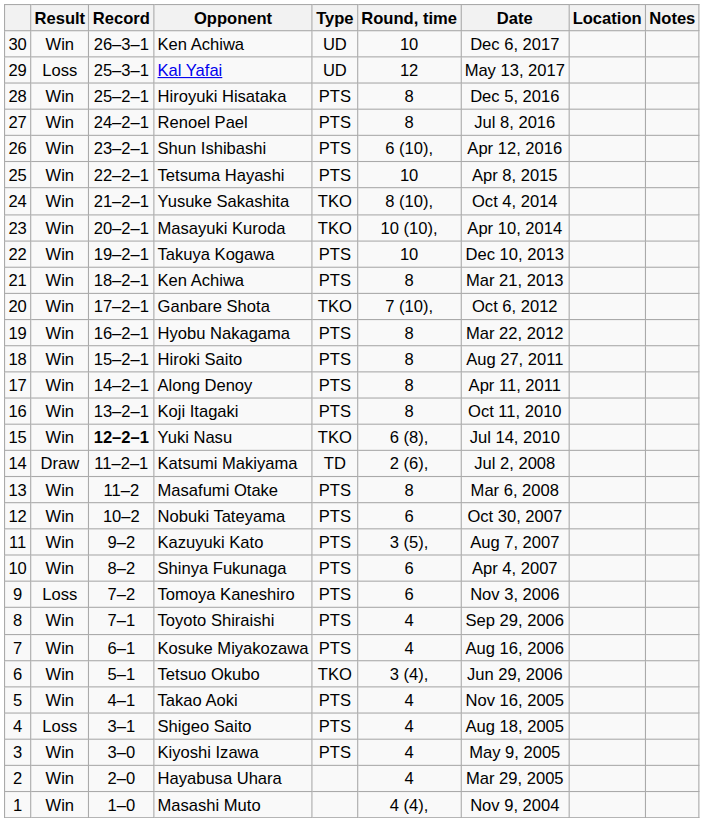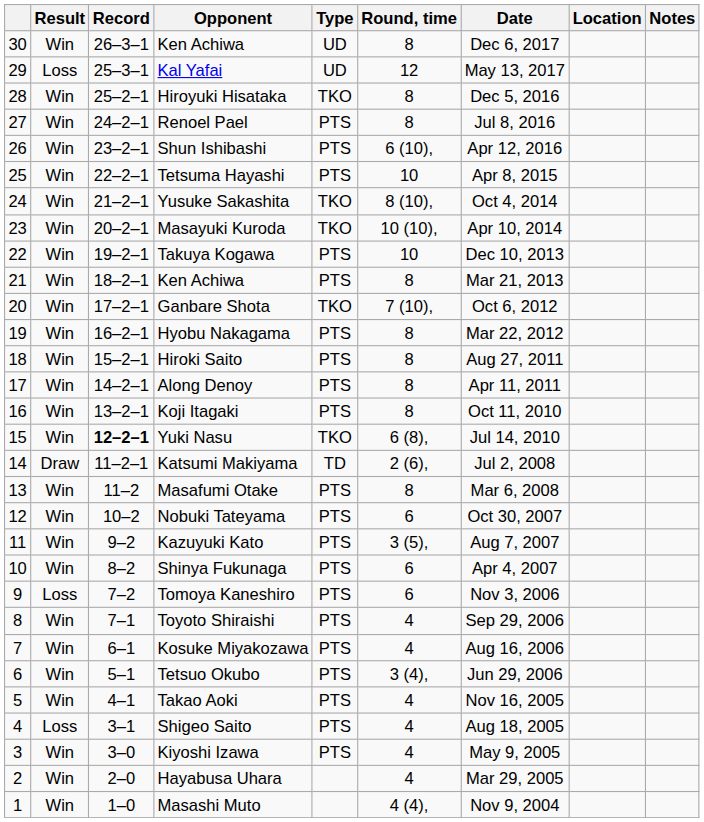 <table class="wikitable" style="text-align:center; font-size:95%">
 <tr>
 <th></th>
 <th>Result</th>
 <th>Record</th>
 <th>Opponent</th>
 <th>Type</th>
 <th>Round, time</th>
 <th>Date</th>
 <th>Location</th>
 <th>Notes</th>
 </tr>
 <tr>
 <td>30</td>
 <td>Win</td>
 <td>26–3–1</td>
 <td style="text-align:left;"> Ken Achiwa</td>
 <td>UD</td>
-<td>10</td>
+<td>8</td>
 <td>Dec 6, 2017</td>
 <td style="text-align:left;"> </td>
 <td></td>
 </tr>
 <tr>
 <td>29</td>
 <td>Loss</td>
 <td>25–3–1</td>
 <td style="text-align:left;"> <a href='#'>Kal Yafai</a></td>
 <td>UD</td>
 <td>12</td>
 <td>May 13, 2017</td>
 <td style="text-align:left;"> </td>
 <td style="text-align:left;"></td>
 </tr>
 <tr>
 <td>28</td>
 <td>Win</td>
 <td>25–2–1</td>
 <td style="text-align:left;"> Hiroyuki Hisataka</td>
-<td>PTS</td>
+<td>TKO</td>
 <td>8</td>
 <td>Dec 5, 2016</td>
 <td style="text-align:left;"> </td>
 <td></td>
 </tr>
 <tr>
 <td>27</td>
 <td>Win</td>
 <td>24–2–1</td>
 <td style="text-align:left;"> Renoel Pael</td>
 <td>PTS</td>
 <td>8</td>
 <td>Jul 8, 2016</td>
 <td style="text-align:left;"> </td>
 <td></td>
 </tr>
 <tr>
 <td>26</td>
 <td>Win</td>
 <td>23–2–1</td>
 <td style="text-align:left;"> Shun Ishibashi</td>
 <td>PTS</td>
 <td>6 (10), </td>
 <td>Apr 12, 2016</td>
 <td style="text-align:left;"> </td>
 <td></td>
 </tr>
 <tr>
 <td>25</td>
 <td>Win</td>
 <td>22–2–1</td>
 <td style="text-align:left;"> Tetsuma Hayashi</td>
 <td>PTS</td>
 <td>10</td>
 <td>Apr 8, 2015</td>
 <td style="text-align:left;"> </td>
 <td></td>
 </tr>
 <tr>
 <td>24</td>
 <td>Win</td>
 <td>21–2–1</td>
 <td style="text-align:left;"> Yusuke Sakashita</td>
 <td>TKO</td>
 <td>8 (10), </td>
 <td>Oct 4, 2014</td>
 <td style="text-align:left;"> </td>
 <td style="text-align:left;"></td>
 </tr>
 <tr>
 <td>23</td>
 <td>Win</td>
 <td>20–2–1</td>
 <td style="text-align:left;"> Masayuki Kuroda</td>
 <td>TKO</td>
 <td>10 (10), </td>
 <td>Apr 10, 2014</td>
 <td style="text-align:left;"> </td>
 <td style="text-align:left;"></td>
 </tr>
 <tr>
 <td>22</td>
 <td>Win</td>
 <td>19–2–1</td>
 <td style="text-align:left;"> Takuya Kogawa</td>
 <td>PTS</td>
 <td>10</td>
 <td>Dec 10, 2013</td>
 <td style="text-align:left;"> </td>
 <td style="text-align:left;"></td>
 </tr>
 <tr>
 <td>21</td>
 <td>Win</td>
 <td>18–2–1</td>
 <td style="text-align:left;"> Ken Achiwa</td>
 <td>PTS</td>
 <td>8</td>
 <td>Mar 21, 2013</td>
 <td style="text-align:left;"> </td>
 <td></td>
 </tr>
 <tr>
 <td>20</td>
 <td>Win</td>
 <td>17–2–1</td>
 <td style="text-align:left;"> Ganbare Shota</td>
 <td>TKO</td>
 <td>7 (10), </td>
 <td>Oct 6, 2012</td>
 <td style="text-align:left;"> </td>
 <td></td>
 </tr>
 <tr>
 <td>19</td>
 <td>Win</td>
 <td>16–2–1</td>
 <td style="text-align:left;"> Hyobu Nakagama</td>
 <td>PTS</td>
 <td>8</td>
 <td>Mar 22, 2012</td>
 <td style="text-align:left;"> </td>
 <td></td>
 </tr>
 <tr>
 <td>18</td>
 <td>Win</td>
 <td>15–2–1</td>
 <td style="text-align:left;"> Hiroki Saito</td>
 <td>PTS</td>
 <td>8</td>
 <td>Aug 27, 2011</td>
 <td style="text-align:left;"> </td>
 <td></td>
 </tr>
 <tr>
 <td>17</td>
 <td>Win</td>
 <td>14–2–1</td>
 <td style="text-align:left;"> Along Denoy</td>
 <td>PTS</td>
 <td>8</td>
 <td>Apr 11, 2011</td>
 <td style="text-align:left;"> </td>
 <td></td>
 </tr>
 <tr>
 <td>16</td>
 <td>Win</td>
 <td>13–2–1</td>
 <td style="text-align:left;"> Koji Itagaki</td>
 <td>PTS</td>
 <td>8</td>
 <td>Oct 11, 2010</td>
 <td style="text-align:left;"> </td>
 <td></td>
 </tr>
 <tr>
 <td>15</td>
 <td>Win</td>
 <td><strong>12–2–1</strong></td>
 <td style="text-align:left;"> Yuki Nasu</td>
 <td>TKO</td>
 <td>6 (8), </td>
 <td>Jul 14, 2010</td>
 <td style="text-align:left;"> </td>
 <td></td>
 </tr>
 <tr>
 <td>14</td>
 <td>Draw</td>
 <td>11–2–1</td>
 <td style="text-align:left;"> Katsumi Makiyama</td>
 <td>TD</td>
 <td>2 (6), </td>
 <td>Jul 2, 2008</td>
 <td style="text-align:left;"> </td>
 <td></td>
 </tr>
 <tr>
 <td>13</td>
 <td>Win</td>
 <td>11–2</td>
 <td style="text-align:left;"> Masafumi Otake</td>
 <td>PTS</td>
 <td>8</td>
 <td>Mar 6, 2008</td>
 <td style="text-align:left;"> </td>
 <td></td>
 </tr>
 <tr>
 <td>12</td>
 <td>Win</td>
 <td>10–2</td>
 <td style="text-align:left;"> Nobuki Tateyama</td>
 <td>PTS</td>
 <td>6</td>
 <td>Oct 30, 2007</td>
 <td style="text-align:left;"> </td>
 <td></td>
 </tr>
 <tr>
 <td>11</td>
 <td>Win</td>
 <td>9–2</td>
 <td style="text-align:left;"> Kazuyuki Kato</td>
 <td>PTS</td>
 <td>3 (5), </td>
 <td>Aug 7, 2007</td>
 <td style="text-align:left;"> </td>
 <td></td>
 </tr>
 <tr>
 <td>10</td>
 <td>Win</td>
 <td>8–2</td>
 <td style="text-align:left;"> Shinya Fukunaga</td>
 <td>PTS</td>
 <td>6</td>
 <td>Apr 4, 2007</td>
 <td style="text-align:left;"> </td>
 <td></td>
 </tr>
 <tr>
 <td>9</td>
 <td>Loss</td>
 <td>7–2</td>
 <td style="text-align:left;"> Tomoya Kaneshiro</td>
 <td>PTS</td>
 <td>6</td>
 <td>Nov 3, 2006</td>
 <td style="text-align:left;"> </td>
 <td></td>
 </tr>
 <tr>
 <td>8</td>
 <td>Win</td>
 <td>7–1</td>
 <td style="text-align:left;"> Toyoto Shiraishi</td>
 <td>PTS</td>
 <td>4</td>
 <td>Sep 29, 2006</td>
 <td style="text-align:left;"> </td>
 <td></td>
 </tr>
 <tr>
 <td>7</td>
 <td>Win</td>
 <td>6–1</td>
 <td style="text-align:left;"> Kosuke Miyakozawa</td>
 <td>PTS</td>
 <td>4</td>
 <td>Aug 16, 2006</td>
 <td style="text-align:left;"> </td>
 <td></td>
 </tr>
 <tr>
 <td>6</td>
 <td>Win</td>
 <td>5–1</td>
 <td style="text-align:left;"> Tetsuo Okubo</td>
-<td>TKO</td>
+<td>PTS</td>
 <td>3 (4), </td>
 <td>Jun 29, 2006</td>
 <td style="text-align:left;"> </td>
 <td></td>
 </tr>
 <tr>
 <td>5</td>
 <td>Win</td>
 <td>4–1</td>
 <td style="text-align:left;"> Takao Aoki</td>
 <td>PTS</td>
 <td>4</td>
 <td>Nov 16, 2005</td>
 <td style="text-align:left;"> </td>
 <td></td>
 </tr>
 <tr>
 <td>4</td>
 <td>Loss</td>
 <td>3–1</td>
 <td style="text-align:left;"> Shigeo Saito</td>
 <td>PTS</td>
 <td>4</td>
 <td>Aug 18, 2005</td>
 <td style="text-align:left;"> </td>
 <td></td>
 </tr>
 <tr>
 <td>3</td>
 <td>Win</td>
 <td>3–0</td>
 <td style="text-align:left;"> Kiyoshi Izawa</td>
 <td>PTS</td>
 <td>4</td>
 <td>May 9, 2005</td>
 <td style="text-align:left;"> </td>
 <td></td>
 </tr>
 <tr>
 <td>2</td>
 <td>Win</td>
 <td>2–0</td>
 <td style="text-align:left;"> Hayabusa Uhara</td>
 <td></td>
 <td>4</td>
 <td>Mar 29, 2005</td>
 <td style="text-align:left;"> </td>
 <td></td>
 </tr>
 <tr>
 <td>1</td>
 <td>Win</td>
 <td>1–0</td>
 <td style="text-align:left;"> Masashi Muto</td>
 <td></td>
 <td>4 (4), </td>
 <td>Nov 9, 2004</td>
 <td style="text-align:left;"> </td>
 <td style="text-align:left;"></td>
 </tr>
 </table>
